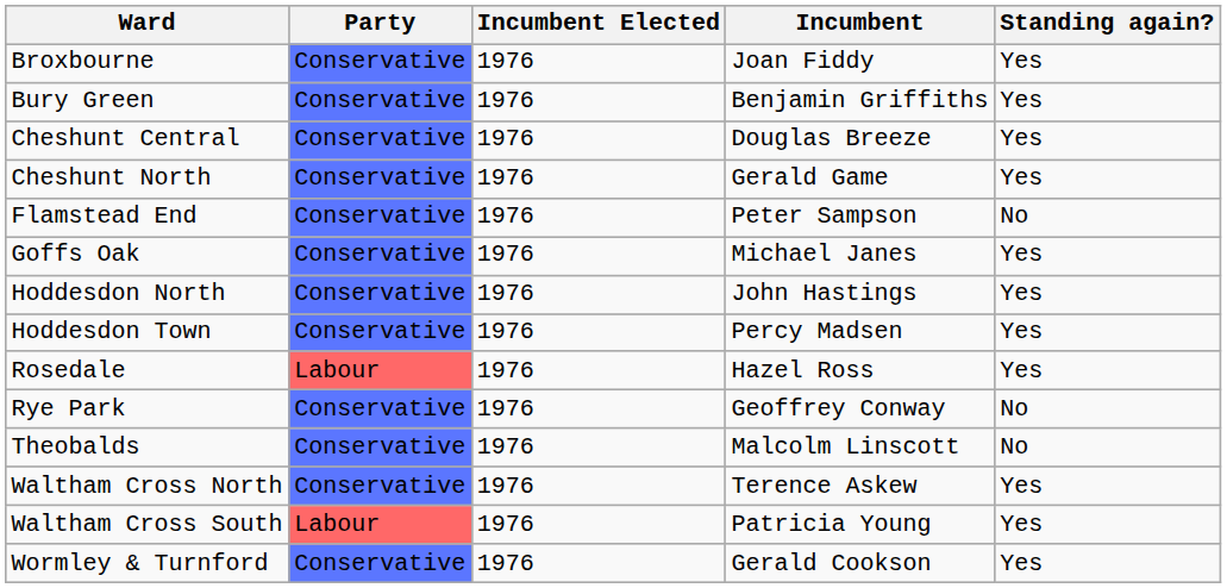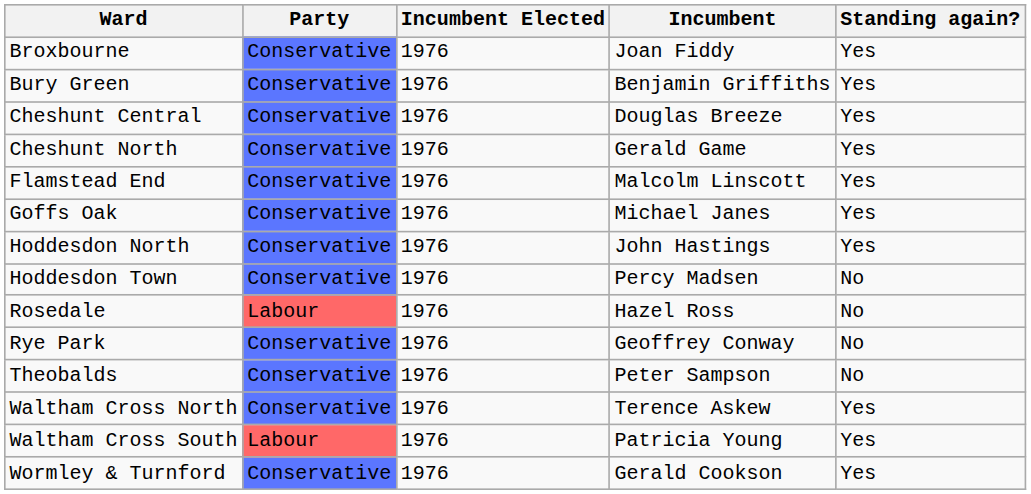 <table class="wikitable" style="font-size: 95%;">
 <tr>
 <th>Ward</th>
 <th>Party</th>
 <th>Incumbent Elected</th>
 <th>Incumbent</th>
 <th>Standing again?</th>
 </tr>
 <tr>
 <td>Broxbourne</td>
 <td bgcolor="5B76FF">Conservative</td>
 <td>1976</td>
 <td>Joan Fiddy</td>
 <td>Yes</td>
 </tr>
 <tr>
 <td>Bury Green</td>
 <td bgcolor="5B76FF">Conservative</td>
 <td>1976</td>
 <td>Benjamin Griffiths</td>
 <td>Yes</td>
 </tr>
 <tr>
 <td>Cheshunt Central</td>
 <td bgcolor="5B76FF">Conservative</td>
 <td>1976</td>
 <td>Douglas Breeze</td>
 <td>Yes</td>
 </tr>
 <tr>
 <td>Cheshunt North</td>
 <td bgcolor="5B76FF">Conservative</td>
 <td>1976</td>
 <td>Gerald Game</td>
 <td>Yes</td>
 </tr>
 <tr>
 <td>Flamstead End</td>
 <td bgcolor="5B76FF">Conservative</td>
 <td>1976</td>
-<td>Peter Sampson</td>
-<td>No</td>
+<td>Malcolm Linscott</td>
+<td>Yes</td>
 </tr>
 <tr>
 <td>Goffs Oak</td>
 <td bgcolor="5B76FF">Conservative</td>
 <td>1976</td>
 <td>Michael Janes</td>
 <td>Yes</td>
 </tr>
 <tr>
 <td>Hoddesdon North</td>
 <td bgcolor="5B76FF">Conservative</td>
 <td>1976</td>
 <td>John Hastings</td>
 <td>Yes</td>
 </tr>
 <tr>
 <td>Hoddesdon Town</td>
 <td bgcolor="5B76FF">Conservative</td>
 <td>1976</td>
 <td>Percy Madsen</td>
-<td>Yes</td>
+<td>No</td>
 </tr>
 <tr>
 <td>Rosedale</td>
 <td bgcolor="FF6868">Labour</td>
 <td>1976</td>
 <td>Hazel Ross</td>
-<td>Yes</td>
+<td>No</td>
 </tr>
 <tr>
 <td>Rye Park</td>
 <td bgcolor="5B76FF">Conservative</td>
 <td>1976</td>
 <td>Geoffrey Conway</td>
 <td>No</td>
 </tr>
 <tr>
 <td>Theobalds</td>
 <td bgcolor="5B76FF">Conservative</td>
 <td>1976</td>
-<td>Malcolm Linscott</td>
+<td>Peter Sampson</td>
 <td>No</td>
 </tr>
 <tr>
 <td>Waltham Cross North</td>
 <td bgcolor="5B76FF">Conservative</td>
 <td>1976</td>
 <td>Terence Askew</td>
 <td>Yes</td>
 </tr>
 <tr>
 <td>Waltham Cross South</td>
 <td bgcolor="FF6868">Labour</td>
 <td>1976</td>
 <td>Patricia Young</td>
 <td>Yes</td>
 </tr>
 <tr>
 <td>Wormley & Turnford</td>
 <td bgcolor="5B76FF">Conservative</td>
 <td>1976</td>
 <td>Gerald Cookson</td>
 <td>Yes</td>
 </tr>
 </table>
